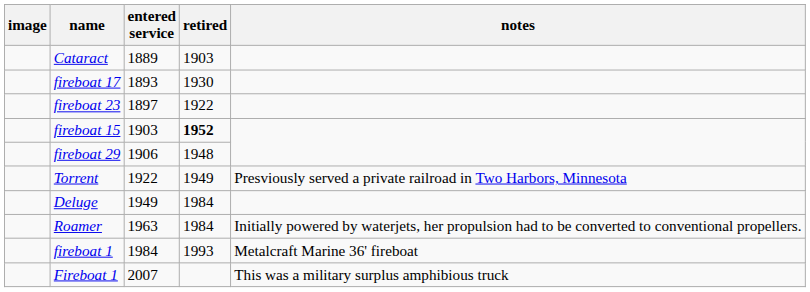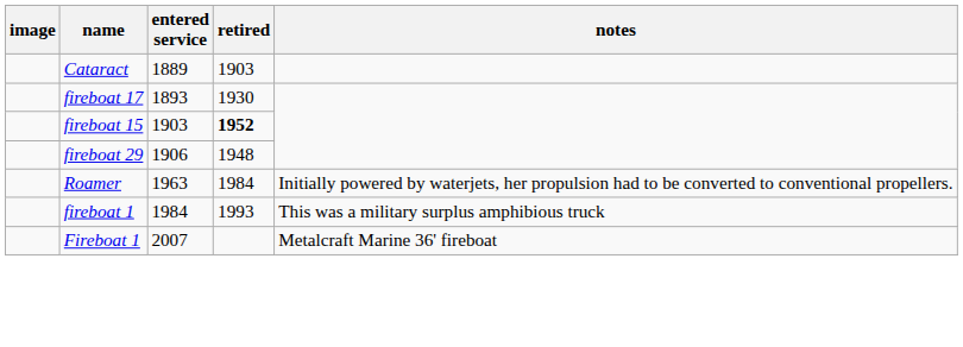 <table class="wikitable sortable">
 <tr>
 <th>image</th>
 <th>name</th>
 <th>entered<br>service</th>
 <th>retired</th>
 <th>notes</th>
 </tr>
 <tr>
 <td></td>
 <td><a href='#'><em>Cataract</em></a></td>
 <td>1889</td>
 <td>1903</td>
 <td></td>
 </tr>
 <tr>
 <td></td>
 <td><a href='#'><em>fireboat 17</em></a></td>
 <td>1893</td>
 <td>1930</td>
 </tr>
 <tr>
 <td></td>
-<td><a href='#'><em>fireboat 23</em></a></td>
-<td>1897</td>
-<td>1922</td>
-<td></td>
-</tr>
-<tr>
-<td></td>
 <td><a href='#'><em>fireboat 15</em></a></td>
 <td>1903</td>
 <td><strong>1952</strong></td>
 </tr>
 <tr>
 <td></td>
 <td><a href='#'><em>fireboat 29</em></a></td>
 <td>1906</td>
 <td>1948</td>
-</tr>
-<tr>
-<td></td>
-<td><a href='#'><em>Torrent</em></a></td>
-<td>1922</td>
-<td>1949</td>
-<td>Presviously served a private railroad in <a href='#'>Two Harbors, Minnesota</a></td>
-</tr>
-<tr>
-<td></td>
-<td><a href='#'><em>Deluge</em></a></td>
-<td>1949</td>
-<td>1984</td>
-<td></td>
 </tr>
 <tr>
 <td></td>
 <td><a href='#'><em>Roamer</em></a></td>
 <td>1963</td>
 <td>1984</td>
 <td>Initially powered by waterjets, her propulsion had to be converted to conventional propellers.</td>
 </tr>
 <tr>
 <td></td>
 <td><a href='#'><em>fireboat 1</em></a></td>
 <td>1984</td>
 <td>1993</td>
-<td>Metalcraft Marine 36' fireboat</td>
+<td>This was a military surplus amphibious truck</td>
 </tr>
 <tr>
 <td></td>
 <td><a href='#'><em>Fireboat 1</em></a></td>
 <td>2007</td>
 <td></td>
-<td>This was a military surplus amphibious truck</td>
+<td>Metalcraft Marine 36' fireboat</td>
 </tr>
 </table>
